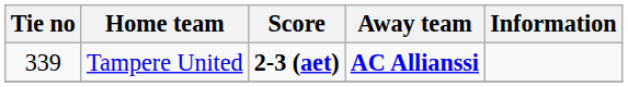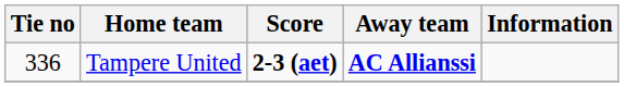 <table class="wikitable" style="text-align:center">
 <tr>
 <th style= width="40px">Tie no</th>
 <th style= width="150px">Home team</th>
 <th style= width="60px">Score</th>
 <th style= width="150px">Away team</th>
 <th style= width="30px">Information</th>
 </tr>
 <tr>
-<td>339</td>
+<td>336</td>
 <td><a href='#'>Tampere United</a></td>
 <td><strong>2-3 (<a href='#'>aet</a>)</strong></td>
 <td><strong><a href='#'>AC Allianssi</a></strong></td>
 <td></td>
 </tr>
 <tr>
 </tr>
 </table>
